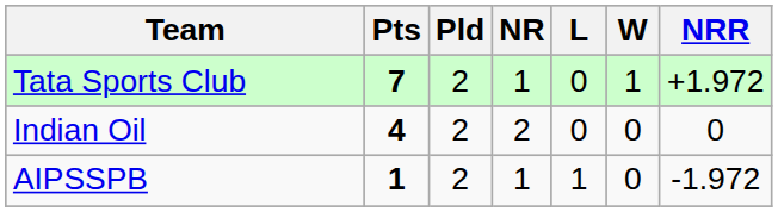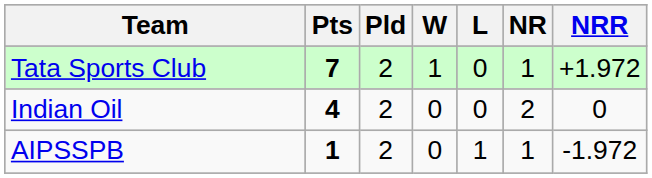 <table class="wikitable" style="text-align:center;">
 <tr>
 <th width=175>Team</th>
 <th style="width:20px;" abbr="Points">Pts</th>
 <th style="width:20px;" abbr="Played">Pld</th>
+<th style="width:20px;" abbr="Won">W</th>
+<th style="width:20px;" abbr="Lost">L</th>
 <th style="width:20px;" abbr="No result">NR</th>
-<th style="width:20px;" abbr="Lost">L</th>
-<th style="width:20px;" abbr="Won">W</th>
 <th style="width:20px;" abbr="Net run rate"><a href='#'>NRR</a></th>
 </tr>
 <tr style="background:#cfc;">
 <td style="text-align:left;"><a href='#'>Tata Sports Club</a></td>
 <td><strong>7</strong></td>
 <td>2</td>
 <td>1</td>
 <td>0</td>
 <td>1</td>
 <td>+1.972</td>
 </tr>
 <tr>
 <td style="text-align:left;"><a href='#'>Indian Oil</a></td>
 <td><strong>4</strong></td>
 <td>2</td>
-<td>2</td>
 <td>0</td>
 <td>0</td>
+<td>2</td>
 <td>0</td>
 </tr>
 <tr>
 <td style="text-align:left;"><a href='#'>AIPSSPB</a></td>
 <td><strong>1</strong></td>
 <td>2</td>
+<td>0</td>
 <td>1</td>
 <td>1</td>
-<td>0</td>
 <td>-1.972</td>
 </tr>
 </table>
